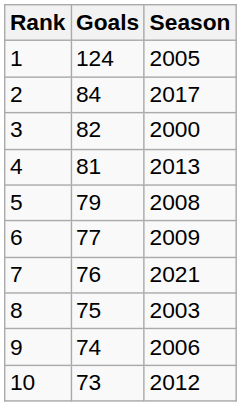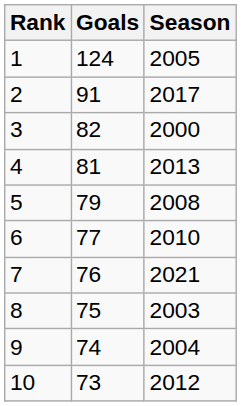 <table class="wikitable" style="text-align:left;">
 <tr>
 <th>Rank</th>
 <th>Goals</th>
 <th>Season</th>
 </tr>
 <tr>
 <td>1</td>
 <td style="text-align:left;">124</td>
 <td>2005</td>
 </tr>
 <tr>
 <td>2</td>
-<td style="text-align:left;">84</td>
+<td style="text-align:left;">91</td>
 <td>2017</td>
 </tr>
 <tr>
 <td>3</td>
 <td style="text-align:left;">82</td>
 <td>2000</td>
 </tr>
 <tr>
 <td>4</td>
 <td style="text-align:left;">81</td>
 <td>2013</td>
 </tr>
 <tr>
 <td>5</td>
 <td style="text-align:left;">79</td>
 <td>2008</td>
 </tr>
 <tr>
 <td>6</td>
 <td style="text-align:left;">77</td>
-<td>2009</td>
+<td>2010</td>
 </tr>
 <tr>
 <td>7</td>
 <td style="text-align:left;">76</td>
 <td>2021</td>
 </tr>
 <tr>
 <td>8</td>
 <td style="text-align:left;">75</td>
 <td>2003</td>
 </tr>
 <tr>
 <td>9</td>
 <td style="text-align:left;">74</td>
-<td>2006</td>
+<td>2004</td>
 </tr>
 <tr>
 <td>10</td>
 <td style="text-align:left;">73</td>
 <td>2012</td>
 </tr>
 </table>
